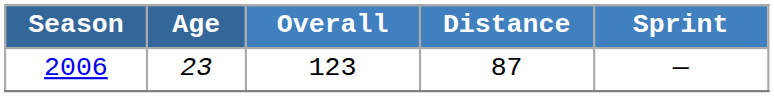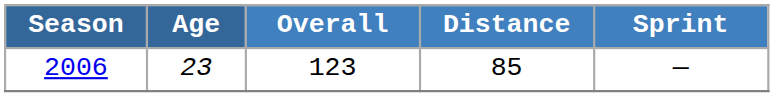 <table class="wikitable" style="font-size:95%; text-align:center; border:grey solid 1px; border-collapse:collapse; background:#ffffff;">
 <tr>
 <th style="background-color:#369; color:white; width:60px;" rowspan="2"> Season </th>
 <th style="background-color:#369; color:white; width:40px;" rowspan="2"> Age </th>
 </tr>
 <tr>
 <th style="background-color:#4180be; color:white; width:75px;">Overall</th>
 <th style="background-color:#4180be; color:white; width:75px;">Distance</th>
 <th style="background-color:#4180be; color:white; width:75px;">Sprint</th>
 </tr>
 <tr>
 <td><a href='#'>2006</a></td>
 <td><em>23</em></td>
 <td>123</td>
-<td>87</td>
+<td>85</td>
 <td>—</td>
 </tr>
 <tr>
 </tr>
 </table>
